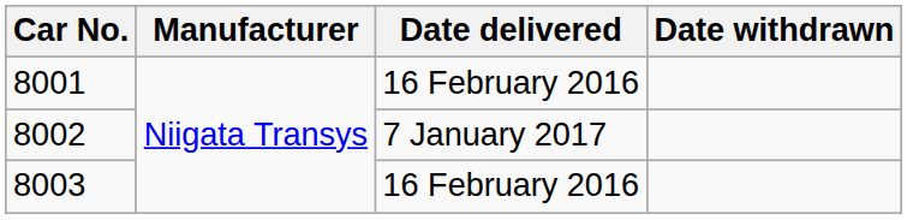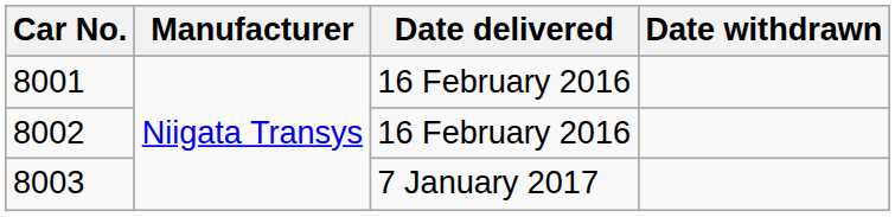 <table class="wikitable">
 <tr>
 <th>Car No.</th>
 <th>Manufacturer</th>
 <th>Date delivered</th>
 <th>Date withdrawn</th>
 </tr>
 <tr>
 <td>8001</td>
 <td rowspan=3><a href='#'>Niigata Transys</a></td>
 <td>16 February 2016</td>
 <td> </td>
 </tr>
 <tr>
 <td>8002</td>
-<td>7 January 2017</td>
+<td>16 February 2016</td>
 <td> </td>
 </tr>
 <tr>
 <td>8003</td>
-<td>16 February 2016</td>
+<td>7 January 2017</td>
 <td> </td>
 </tr>
 </table>
